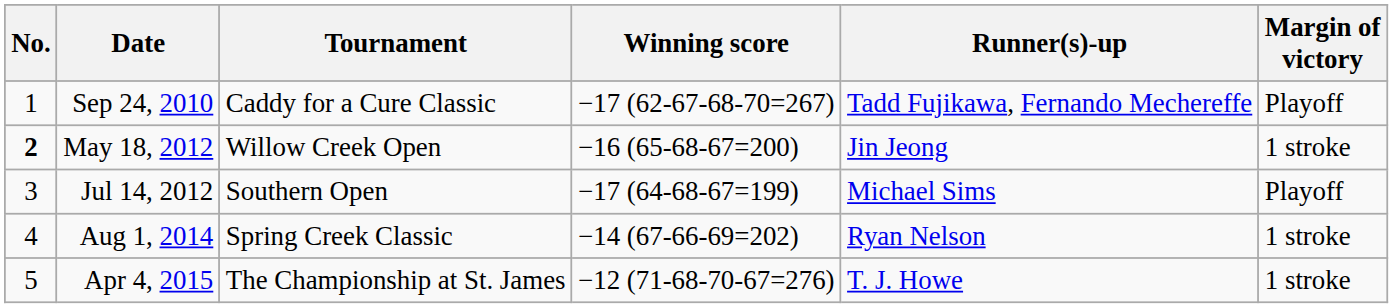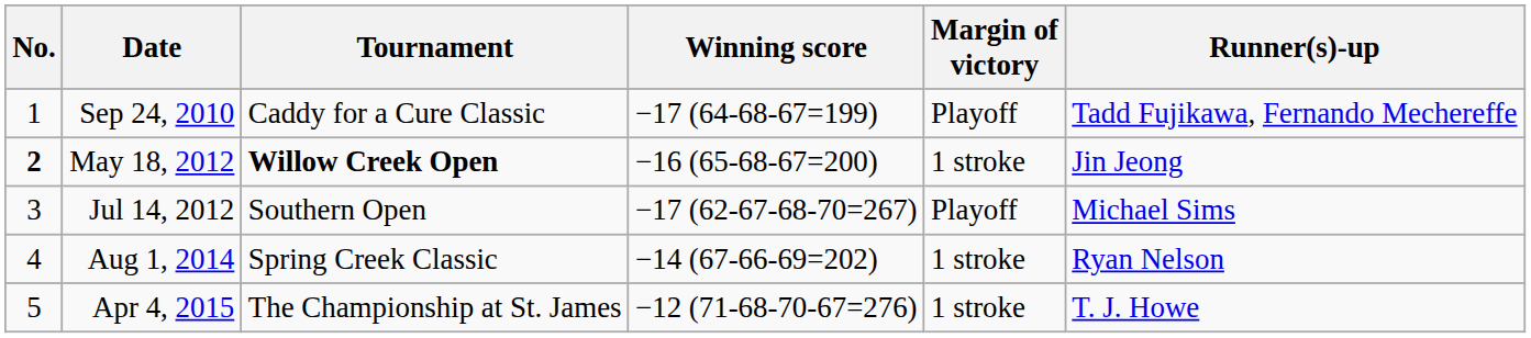 <table class="wikitable" style="font-size:95%;">
 <tr>
 <th>No.</th>
 <th>Date</th>
 <th>Tournament</th>
 <th>Winning score</th>
+<th>Margin of<br>victory</th>
 <th>Runner(s)-up</th>
-<th>Margin of<br>victory</th>
 </tr>
 <tr>
 <td align=center>1</td>
 <td align=right>Sep 24, <a href='#'>2010</a></td>
 <td>Caddy for a Cure Classic</td>
-<td>−17 (62-67-68-70=267)</td>
+<td>−17 (64-68-67=199)</td>
+<td>Playoff</td>
 <td> <a href='#'>Tadd Fujikawa</a>,  <a href='#'>Fernando Mechereffe</a></td>
-<td>Playoff</td>
 </tr>
 <tr>
 <td align=center><strong>2</strong></td>
 <td align=right>May 18, <a href='#'>2012</a></td>
-<td>Willow Creek Open</td>
+<td><strong>Willow Creek Open</strong></td>
 <td>−16 (65-68-67=200)</td>
+<td>1 stroke</td>
 <td> <a href='#'>Jin Jeong</a></td>
-<td>1 stroke</td>
 </tr>
 <tr>
 <td align=center>3</td>
 <td align=right>Jul 14, 2012</td>
 <td>Southern Open</td>
-<td>−17 (64-68-67=199)</td>
+<td>−17 (62-67-68-70=267)</td>
+<td>Playoff</td>
 <td> <a href='#'>Michael Sims</a></td>
-<td>Playoff</td>
 </tr>
 <tr>
 <td align=center>4</td>
 <td align=right>Aug 1, <a href='#'>2014</a></td>
 <td>Spring Creek Classic</td>
 <td>−14 (67-66-69=202)</td>
+<td>1 stroke</td>
 <td> <a href='#'>Ryan Nelson</a></td>
-<td>1 stroke</td>
 </tr>
 <tr>
 <td align=center>5</td>
 <td align=right>Apr 4, <a href='#'>2015</a></td>
 <td>The Championship at St. James</td>
 <td>−12 (71-68-70-67=276)</td>
+<td>1 stroke</td>
 <td> <a href='#'>T. J. Howe</a></td>
-<td>1 stroke</td>
 </tr>
 </table>
